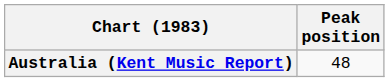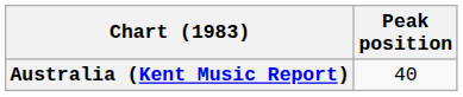 <table class="wikitable sortable plainrowheaders">
 <tr>
 <th scope="col">Chart (1983)</th>
 <th scope="col">Peak<br>position</th>
 </tr>
 <tr>
 <th scope="row">Australia (<a href='#'>Kent Music Report</a>)</th>
-<td style="text-align:center;">48</td>
+<td style="text-align:center;">40</td>
 </tr>
 </table>
